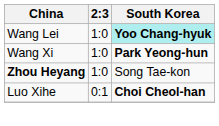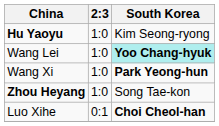 <table class="wikitable">
 <tr>
 <th><strong>China</strong> </th>
 <th>2:3</th>
 <th>South Korea </th>
+</tr>
+<tr>
+<td><strong>Hu Yaoyu</strong></td>
+<td>1:0</td>
+<td>Kim Seong-ryong</td>
 </tr>
 <tr>
 <td>Wang Lei</td>
 <td>1:0</td>
 <td style="background: paleturquoise;"><strong>Yoo Chang-hyuk</strong></td>
 </tr>
 <tr>
 <td>Wang Xi</td>
 <td>1:0</td>
 <td><strong>Park Yeong-hun</strong></td>
 </tr>
 <tr>
 <td><strong>Zhou Heyang</strong></td>
 <td>1:0</td>
 <td>Song Tae-kon</td>
 </tr>
 <tr>
 <td>Luo Xihe</td>
 <td>0:1</td>
 <td><strong>Choi Cheol-han</strong></td>
 </tr>
 <tr>
 </tr>
 </table>
